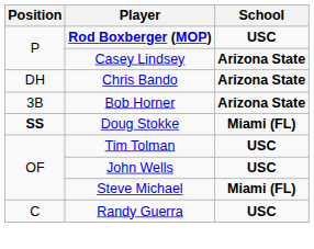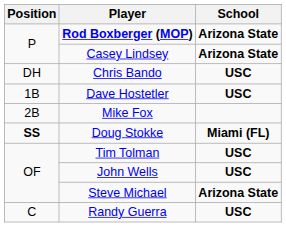 <table class="wikitable" style=text-align:center>
 <tr>
 <th>Position</th>
 <th>Player</th>
 <th>School</th>
 </tr>
 <tr>
 <td rowspan=2>P</td>
 <td><strong><a href='#'>Rod Boxberger</a> (<a href='#'>MOP</a>)</strong></td>
-<td style=><strong>USC</strong></td>
+<td style=><strong>Arizona State</strong></td>
 </tr>
 <tr>
 <td><a href='#'>Casey Lindsey</a></td>
 <td style=><strong>Arizona State</strong></td>
 </tr>
 <tr>
 <td>DH</td>
 <td><a href='#'>Chris Bando</a></td>
-<td style=><strong>Arizona State</strong></td>
+<td style=><strong>USC</strong></td>
 </tr>
 <tr>
-<td>3B</td>
-<td><a href='#'>Bob Horner</a></td>
-<td style=><strong>Arizona State</strong></td>
+<td>1B</td>
+<td><a href='#'>Dave Hostetler</a></td>
+<td style=><strong>USC</strong></td>
+</tr>
+<tr>
+<td>2B</td>
+<td><a href='#'>Mike Fox</a></td>
+<td style=></td>
 </tr>
 <tr>
 <td><strong>SS</strong></td>
 <td><a href='#'>Doug Stokke</a></td>
 <td style=><strong>Miami (FL)</strong></td>
 </tr>
 <tr>
 <td rowspan=3>OF</td>
 <td><a href='#'>Tim Tolman</a></td>
 <td style=><strong>USC</strong></td>
 </tr>
 <tr>
 <td><a href='#'>John Wells</a></td>
 <td style=><strong>USC</strong></td>
 </tr>
 <tr>
 <td><a href='#'>Steve Michael</a></td>
-<td style=><strong>Miami (FL)</strong></td>
+<td style=><strong>Arizona State</strong></td>
 </tr>
 <tr>
 <td>C</td>
 <td><a href='#'>Randy Guerra</a></td>
 <td style=><strong>USC</strong></td>
 </tr>
 </table>
